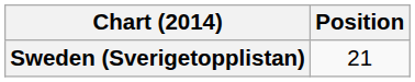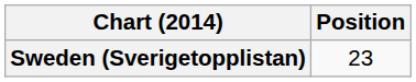 <table class="wikitable plainrowheaders" style="text-align:center">
 <tr>
 <th scope="col">Chart (2014)</th>
 <th scope="col">Position</th>
 </tr>
 <tr>
 <th scope="row">Sweden (Sverigetopplistan)</th>
-<td>21</td>
+<td>23</td>
 </tr>
 </table>
